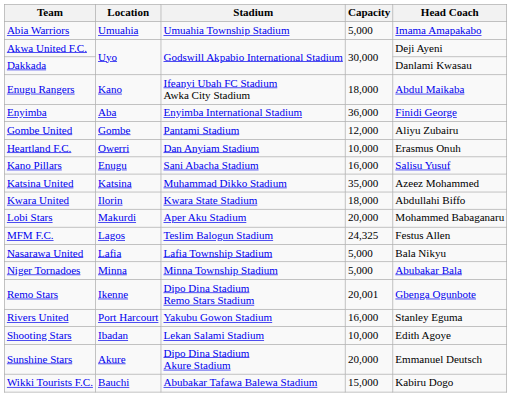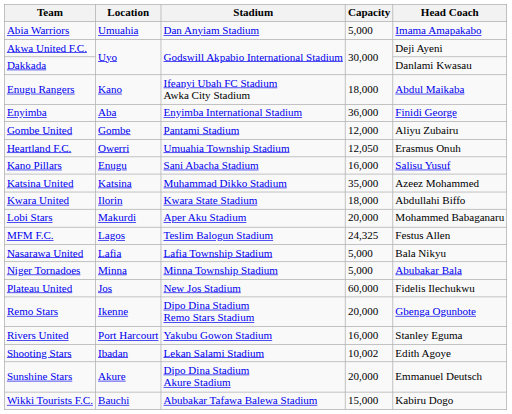 <table class="wikitable sortable">
 <tr>
 <th>Team</th>
 <th>Location</th>
 <th>Stadium</th>
 <th>Capacity</th>
 <th>Head Coach</th>
 </tr>
 <tr>
 <td><a href='#'>Abia Warriors</a></td>
 <td><a href='#'>Umuahia</a></td>
-<td><a href='#'>Umuahia Township Stadium</a></td>
+<td><a href='#'>Dan Anyiam Stadium</a></td>
 <td>5,000</td>
 <td><a href='#'>Imama Amapakabo</a></td>
 </tr>
 <tr>
 <td><a href='#'>Akwa United F.C.</a></td>
 <td rowspan=2><a href='#'>Uyo</a></td>
 <td rowspan=2><a href='#'>Godswill Akpabio International Stadium</a></td>
 <td rowspan=2>30,000</td>
 <td>Deji Ayeni</td>
 </tr>
 <tr>
 <td><a href='#'>Dakkada</a></td>
 <td>Danlami Kwasau</td>
 </tr>
 <tr>
 <td><a href='#'>Enugu Rangers</a></td>
 <td><a href='#'>Kano</a></td>
 <td><a href='#'>Ifeanyi Ubah FC Stadium</a><br>Awka City Stadium</td>
 <td>18,000</td>
 <td><a href='#'>Abdul Maikaba</a></td>
 </tr>
 <tr>
 <td><a href='#'>Enyimba</a></td>
 <td><a href='#'>Aba</a></td>
 <td><a href='#'>Enyimba International Stadium</a></td>
 <td>36,000</td>
 <td><a href='#'>Finidi George</a></td>
 </tr>
 <tr>
 <td><a href='#'>Gombe United</a></td>
 <td><a href='#'>Gombe</a></td>
 <td><a href='#'>Pantami Stadium</a></td>
 <td>12,000</td>
 <td>Aliyu Zubairu</td>
 </tr>
 <tr>
 <td><a href='#'>Heartland F.C.</a></td>
 <td><a href='#'>Owerri</a></td>
-<td><a href='#'>Dan Anyiam Stadium</a></td>
-<td>10,000</td>
+<td><a href='#'>Umuahia Township Stadium</a></td>
+<td>12,050</td>
 <td>Erasmus Onuh</td>
 </tr>
 <tr>
 <td><a href='#'>Kano Pillars</a></td>
 <td><a href='#'>Enugu</a></td>
 <td><a href='#'>Sani Abacha Stadium</a></td>
 <td>16,000</td>
 <td><a href='#'>Salisu Yusuf</a></td>
 </tr>
 <tr>
 <td><a href='#'>Katsina United</a></td>
 <td><a href='#'>Katsina</a></td>
 <td><a href='#'>Muhammad Dikko Stadium</a></td>
 <td>35,000</td>
 <td>Azeez Mohammed</td>
 </tr>
 <tr>
 <td><a href='#'>Kwara United</a></td>
 <td><a href='#'>Ilorin</a></td>
 <td><a href='#'>Kwara State Stadium</a></td>
 <td>18,000</td>
 <td>Abdullahi Biffo</td>
 </tr>
 <tr>
 <td><a href='#'>Lobi Stars</a></td>
 <td><a href='#'>Makurdi</a></td>
 <td><a href='#'>Aper Aku Stadium</a></td>
 <td>20,000</td>
 <td>Mohammed Babaganaru</td>
 </tr>
 <tr>
 <td><a href='#'>MFM F.C.</a></td>
 <td><a href='#'>Lagos</a></td>
 <td><a href='#'>Teslim Balogun Stadium</a></td>
 <td>24,325</td>
 <td>Festus Allen</td>
 </tr>
 <tr>
 <td><a href='#'>Nasarawa United</a></td>
 <td><a href='#'>Lafia</a></td>
 <td><a href='#'>Lafia Township Stadium</a></td>
 <td>5,000</td>
 <td>Bala Nikyu</td>
 </tr>
 <tr>
 <td><a href='#'>Niger Tornadoes</a></td>
 <td><a href='#'>Minna</a></td>
 <td><a href='#'>Minna Township Stadium</a></td>
 <td>5,000</td>
 <td><a href='#'>Abubakar Bala</a></td>
 </tr>
 <tr>
+<td><a href='#'>Plateau United</a></td>
+<td><a href='#'>Jos</a></td>
+<td><a href='#'>New Jos Stadium</a></td>
+<td>60,000</td>
+<td>Fidelis Ilechukwu</td>
+</tr>
+<tr>
 <td><a href='#'>Remo Stars</a></td>
 <td><a href='#'>Ikenne</a></td>
 <td><a href='#'>Dipo Dina Stadium</a><br><a href='#'>Remo Stars Stadium</a></td>
-<td>20,001</td>
+<td>20,000</td>
 <td><a href='#'>Gbenga Ogunbote</a></td>
 </tr>
 <tr>
 <td><a href='#'>Rivers United</a></td>
 <td><a href='#'>Port Harcourt</a></td>
 <td><a href='#'>Yakubu Gowon Stadium</a></td>
 <td>16,000</td>
 <td>Stanley Eguma</td>
 </tr>
 <tr>
 <td><a href='#'>Shooting Stars</a></td>
 <td><a href='#'>Ibadan</a></td>
 <td><a href='#'>Lekan Salami Stadium</a></td>
-<td>10,000</td>
+<td>10,002</td>
 <td>Edith Agoye</td>
 </tr>
 <tr>
 <td><a href='#'>Sunshine Stars</a></td>
 <td><a href='#'>Akure</a></td>
 <td><a href='#'>Dipo Dina Stadium</a><br><a href='#'>Akure Stadium</a></td>
 <td>20,000</td>
 <td> Emmanuel Deutsch</td>
 </tr>
 <tr>
 <td><a href='#'>Wikki Tourists F.C.</a></td>
 <td><a href='#'>Bauchi</a></td>
 <td><a href='#'>Abubakar Tafawa Balewa Stadium</a></td>
 <td>15,000</td>
 <td>Kabiru Dogo</td>
 </tr>
 </table>
